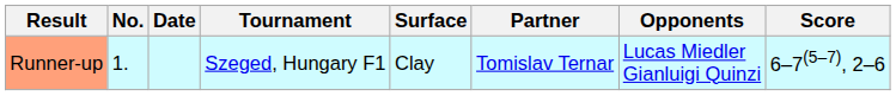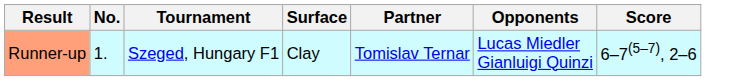 <table class=wikitable>
 <tr>
 <th>Result</th>
 <th>No.</th>
-<th>Date</th>
 <th>Tournament</th>
 <th>Surface</th>
 <th>Partner</th>
 <th>Opponents</th>
 <th>Score</th>
 </tr>
 <tr style="background:#cffcff;">
 <td bgcolor=FFA07A>Runner-up</td>
 <td>1.</td>
-<td></td>
 <td><a href='#'>Szeged</a>, Hungary F1</td>
 <td>Clay</td>
 <td> <a href='#'>Tomislav Ternar</a></td>
 <td> <a href='#'>Lucas Miedler</a><br> <a href='#'>Gianluigi Quinzi</a></td>
 <td>6–7<sup>(5–7)</sup>, 2–6</td>
 </tr>
 </table>
